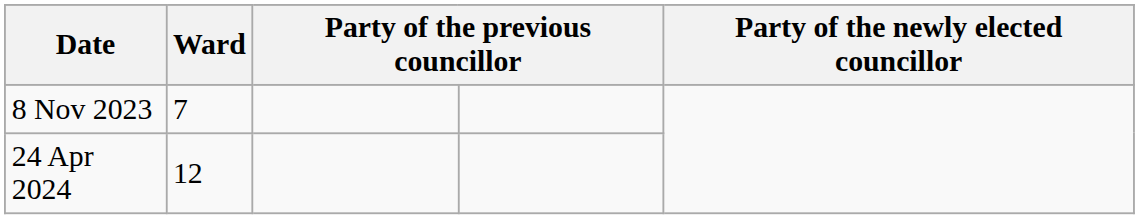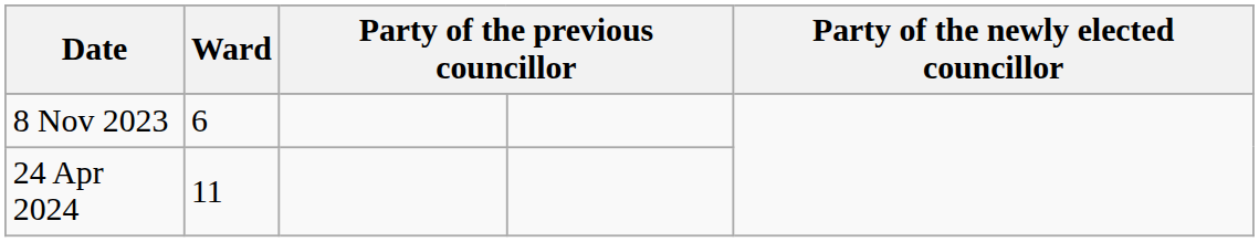 <table class="wikitable">
 <tr>
 <th>Date</th>
 <th>Ward</th>
 <th colspan=2>Party of the previous councillor</th>
 <th colspan=2>Party of the newly elected councillor</th>
 </tr>
 <tr>
 <td>8 Nov 2023</td>
-<td>7</td>
+<td>6</td>
 <td></td>
 <td></td>
 </tr>
 <tr>
 <td>24 Apr 2024</td>
-<td>12</td>
+<td>11</td>
 <td></td>
 <td></td>
 </tr>
 </table>
